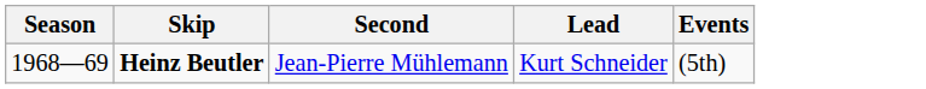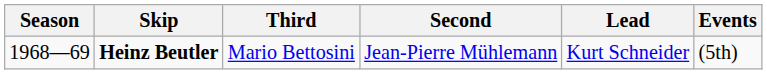 <table class="wikitable">
 <tr>
 <th scope="col">Season</th>
 <th scope="col">Skip</th>
+<th scope="col">Third</th>
 <th scope="col">Second</th>
 <th scope="col">Lead</th>
 <th scope="col">Events</th>
 </tr>
 <tr>
 <td>1968—69</td>
 <td><strong>Heinz Beutler</strong></td>
+<td><a href='#'>Mario Bettosini</a></td>
 <td><a href='#'>Jean-Pierre Mühlemann</a></td>
 <td><a href='#'>Kurt Schneider</a></td>
 <td> (5th)</td>
 </tr>
 </table>
